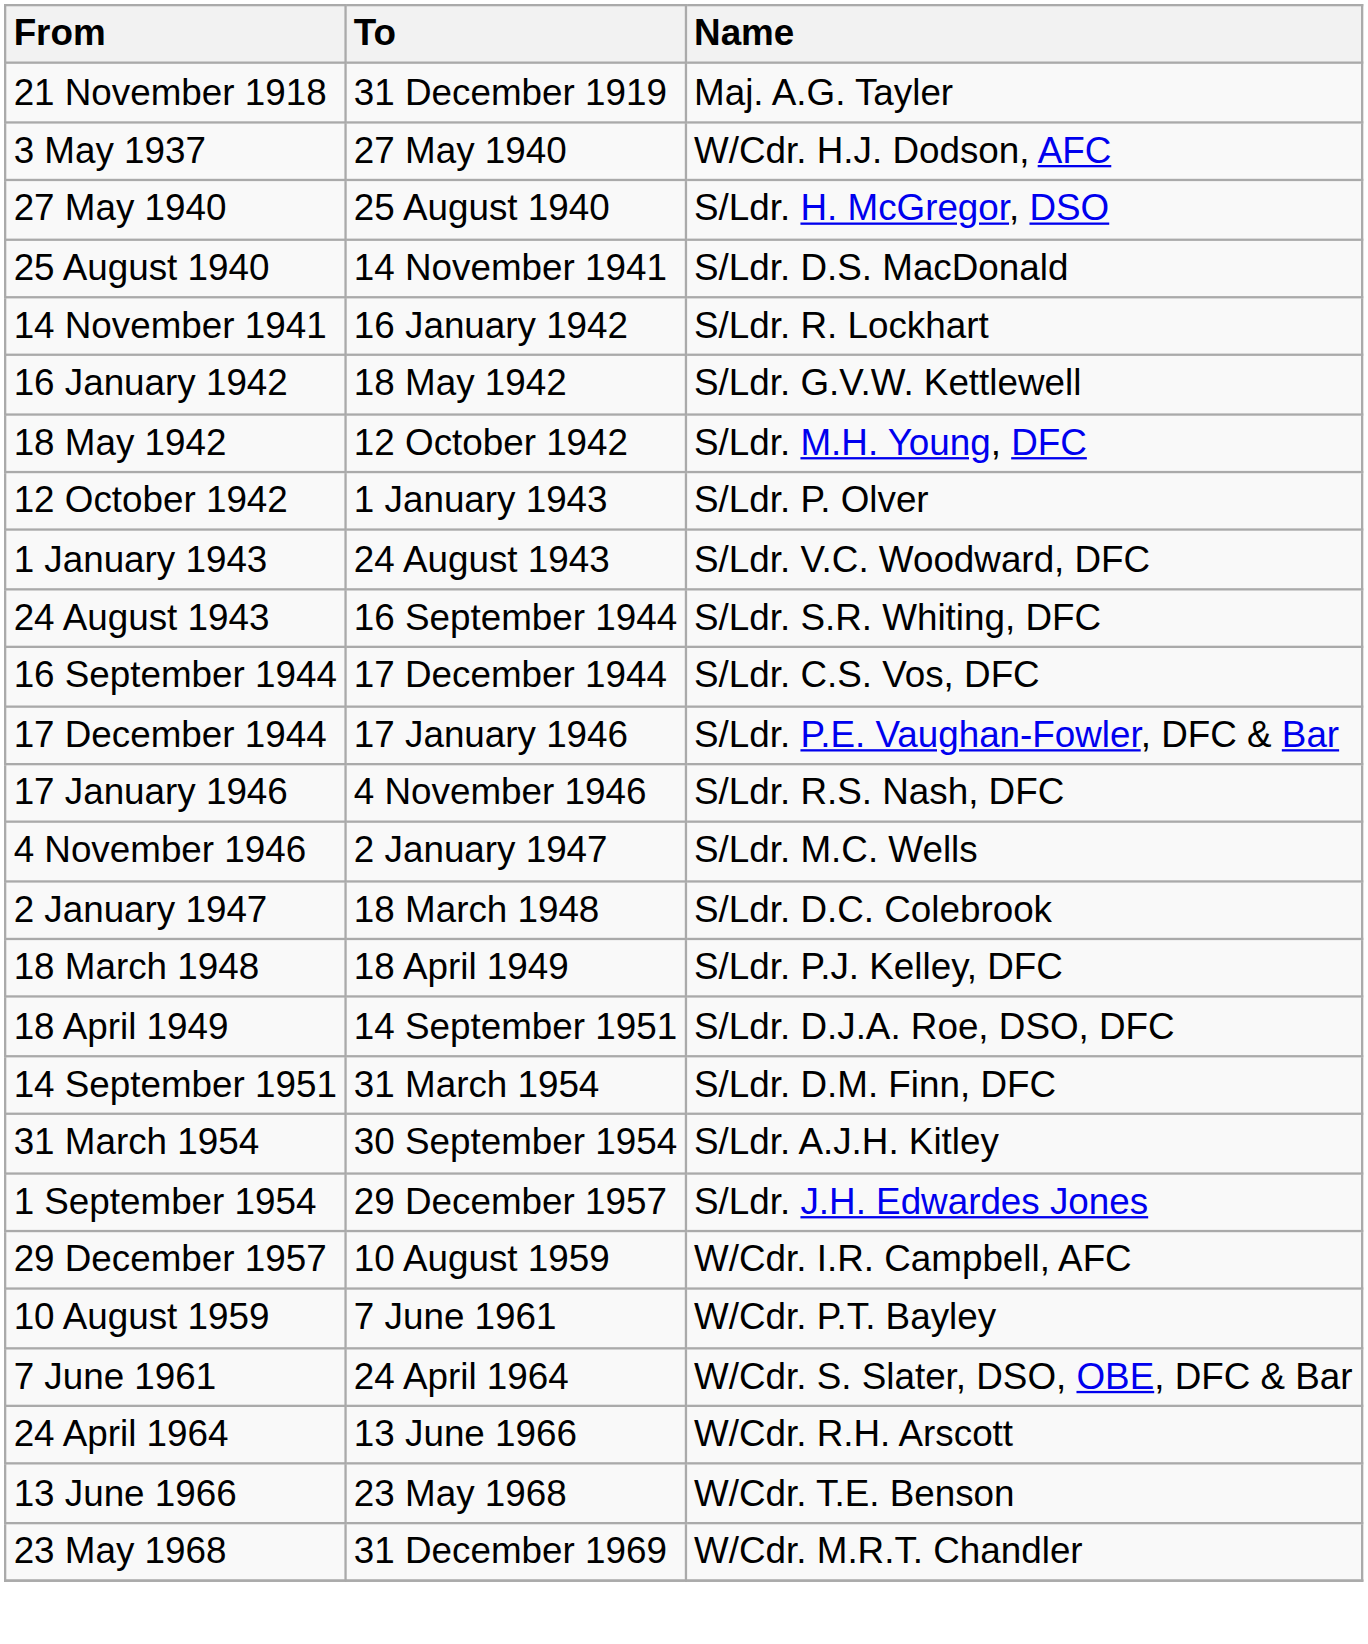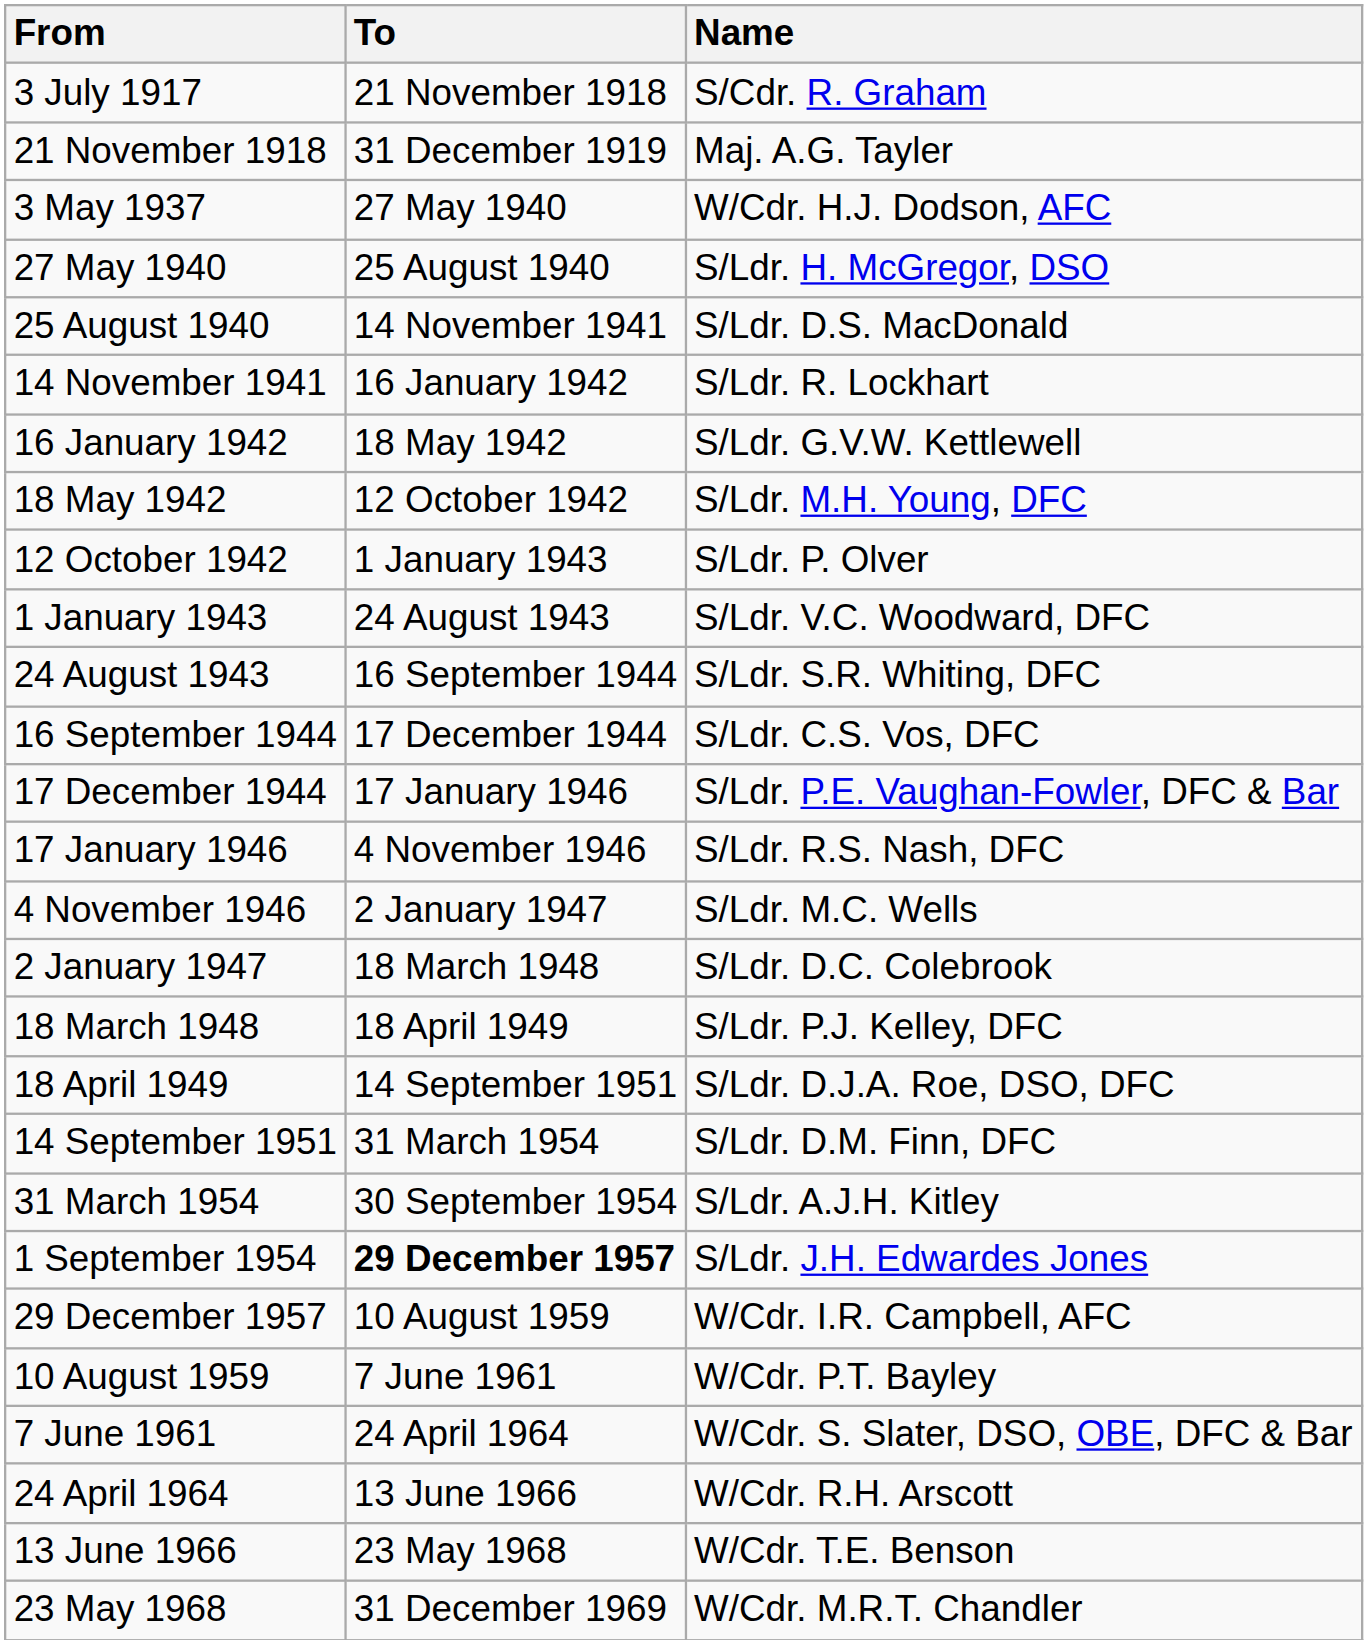 <table class="wikitable">
 <tr>
 <th style="text-align: left">From</th>
 <th style="text-align: left">To</th>
 <th style="text-align: left">Name</th>
+</tr>
+<tr>
+<td>3 July 1917</td>
+<td>21 November 1918</td>
+<td>S/Cdr. <a href='#'>R. Graham</a></td>
 </tr>
 <tr>
 <td>21 November 1918</td>
 <td>31 December 1919</td>
 <td>Maj. A.G. Tayler</td>
 </tr>
 <tr>
 <td>3 May 1937</td>
 <td>27 May 1940</td>
 <td>W/Cdr. H.J. Dodson, <a href='#'>AFC</a></td>
 </tr>
 <tr>
 <td>27 May 1940</td>
 <td>25 August 1940</td>
 <td>S/Ldr. <a href='#'>H. McGregor</a>, <a href='#'>DSO</a></td>
 </tr>
 <tr>
 <td>25 August 1940</td>
 <td>14 November 1941</td>
 <td>S/Ldr. D.S. MacDonald</td>
 </tr>
 <tr>
 <td>14 November 1941</td>
 <td>16 January 1942</td>
 <td>S/Ldr. R. Lockhart</td>
 </tr>
 <tr>
 <td>16 January 1942</td>
 <td>18 May 1942</td>
 <td>S/Ldr. G.V.W. Kettlewell</td>
 </tr>
 <tr>
 <td>18 May 1942</td>
 <td>12 October 1942</td>
 <td>S/Ldr. <a href='#'>M.H. Young</a>, <a href='#'>DFC</a></td>
 </tr>
 <tr>
 <td>12 October 1942</td>
 <td>1 January 1943</td>
 <td>S/Ldr. P. Olver</td>
 </tr>
 <tr>
 <td>1 January 1943</td>
 <td>24 August 1943</td>
 <td>S/Ldr. V.C. Woodward, DFC</td>
 </tr>
 <tr>
 <td>24 August 1943</td>
 <td>16 September 1944</td>
 <td>S/Ldr. S.R. Whiting, DFC</td>
 </tr>
 <tr>
 <td>16 September 1944</td>
 <td>17 December 1944</td>
 <td>S/Ldr. C.S. Vos, DFC</td>
 </tr>
 <tr>
 <td>17 December 1944</td>
 <td>17 January 1946</td>
 <td>S/Ldr. <a href='#'>P.E. Vaughan-Fowler</a>, DFC & <a href='#'>Bar</a></td>
 </tr>
 <tr>
 <td>17 January 1946</td>
 <td>4 November 1946</td>
 <td>S/Ldr. R.S. Nash, DFC</td>
 </tr>
 <tr ->
 <td>4 November 1946</td>
 <td>2 January 1947</td>
 <td>S/Ldr. M.C. Wells</td>
 </tr>
 <tr>
 <td>2 January 1947</td>
 <td>18 March 1948</td>
 <td>S/Ldr. D.C. Colebrook</td>
 </tr>
 <tr>
 <td>18 March 1948</td>
 <td>18 April 1949</td>
 <td>S/Ldr. P.J. Kelley, DFC</td>
 </tr>
 <tr>
 <td>18 April 1949</td>
 <td>14 September 1951</td>
 <td>S/Ldr. D.J.A. Roe, DSO, DFC</td>
 </tr>
 <tr>
 <td>14 September 1951</td>
 <td>31 March 1954</td>
 <td>S/Ldr. D.M. Finn, DFC</td>
 </tr>
 <tr>
 <td>31 March 1954</td>
 <td>30 September 1954</td>
 <td>S/Ldr. A.J.H. Kitley</td>
 </tr>
 <tr>
 <td>1 September 1954</td>
-<td>29 December 1957</td>
+<td><strong>29 December 1957</strong></td>
 <td>S/Ldr. <a href='#'>J.H. Edwardes Jones</a></td>
 </tr>
 <tr>
 <td>29 December 1957</td>
 <td>10 August 1959</td>
 <td>W/Cdr. I.R. Campbell, AFC</td>
 </tr>
 <tr ---->
 <td>10 August 1959</td>
 <td>7 June 1961</td>
 <td>W/Cdr. P.T. Bayley</td>
 </tr>
 <tr>
 <td>7 June 1961</td>
 <td>24 April 1964</td>
 <td>W/Cdr. S. Slater, DSO, <a href='#'>OBE</a>, DFC & Bar</td>
 </tr>
 <tr>
 <td>24 April 1964</td>
 <td>13 June 1966</td>
 <td>W/Cdr. R.H. Arscott</td>
 </tr>
 <tr>
 <td>13 June 1966</td>
 <td>23 May 1968</td>
 <td>W/Cdr. T.E. Benson</td>
 </tr>
 <tr>
 <td>23 May 1968</td>
 <td>31 December 1969</td>
 <td>W/Cdr. M.R.T. Chandler</td>
 </tr>
 <tr>
 </tr>
 </table>
